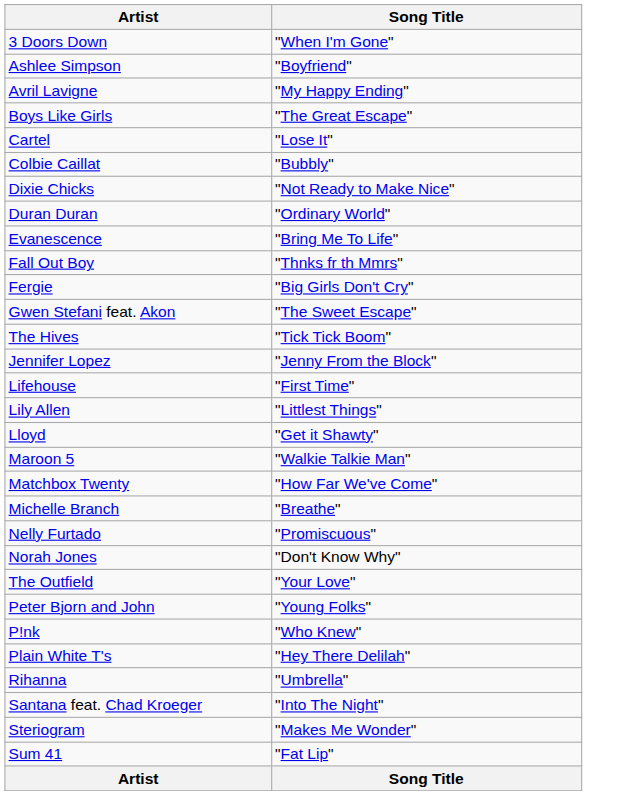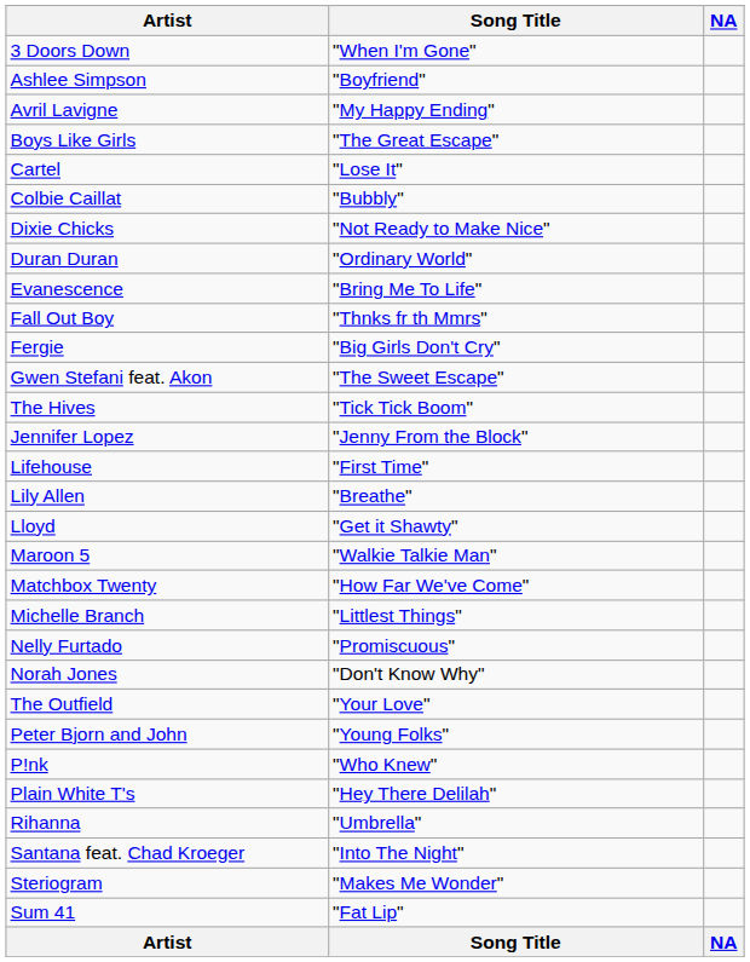 <table class="wikitable sortable" style="font-size:90%; text-align:left; margin: 5px;">
 <tr>
 <th style="width:240px;">Artist</th>
 <th style="width:280px;">Song Title</th>
+<th width=25px><a href='#'>NA</a></th>
 </tr>
 <tr>
 <td><a href='#'>3 Doors Down</a></td>
 <td>"<a href='#'>When I'm Gone</a>"</td>
+<td></td>
 </tr>
 <tr>
 <td><a href='#'>Ashlee Simpson</a></td>
 <td>"<a href='#'>Boyfriend</a>"</td>
+<td></td>
 </tr>
 <tr>
 <td><a href='#'>Avril Lavigne</a></td>
 <td>"<a href='#'>My Happy Ending</a>"</td>
+<td></td>
 </tr>
 <tr>
 <td><a href='#'>Boys Like Girls</a></td>
 <td>"<a href='#'>The Great Escape</a>"</td>
+<td></td>
 </tr>
 <tr>
 <td><a href='#'>Cartel</a></td>
 <td>"<a href='#'>Lose It</a>"</td>
+<td></td>
 </tr>
 <tr>
 <td><a href='#'>Colbie Caillat</a></td>
 <td>"<a href='#'>Bubbly</a>"</td>
+<td></td>
 </tr>
 <tr>
 <td><a href='#'>Dixie Chicks</a></td>
 <td>"<a href='#'>Not Ready to Make Nice</a>"</td>
+<td></td>
 </tr>
 <tr>
 <td><a href='#'>Duran Duran</a></td>
 <td>"<a href='#'>Ordinary World</a>"</td>
+<td></td>
 </tr>
 <tr>
 <td><a href='#'>Evanescence</a></td>
 <td>"<a href='#'>Bring Me To Life</a>"</td>
+<td></td>
 </tr>
 <tr>
 <td><a href='#'>Fall Out Boy</a></td>
 <td>"<a href='#'>Thnks fr th Mmrs</a>"</td>
+<td></td>
 </tr>
 <tr>
 <td><a href='#'>Fergie</a></td>
 <td>"<a href='#'>Big Girls Don't Cry</a>"</td>
+<td></td>
 </tr>
 <tr>
 <td><a href='#'>Gwen Stefani</a> feat. <a href='#'>Akon</a></td>
 <td>"<a href='#'>The Sweet Escape</a>"</td>
+<td></td>
 </tr>
 <tr>
 <td><a href='#'>The Hives</a></td>
 <td>"<a href='#'>Tick Tick Boom</a>"</td>
+<td></td>
 </tr>
 <tr>
 <td><a href='#'>Jennifer Lopez</a></td>
 <td>"<a href='#'>Jenny From the Block</a>"</td>
+<td></td>
 </tr>
 <tr>
 <td><a href='#'>Lifehouse</a></td>
 <td>"<a href='#'>First Time</a>"</td>
+<td></td>
 </tr>
 <tr>
 <td><a href='#'>Lily Allen</a></td>
-<td>"<a href='#'>Littlest Things</a>"</td>
+<td>"<a href='#'>Breathe</a>"</td>
+<td></td>
 </tr>
 <tr>
 <td><a href='#'>Lloyd</a></td>
 <td>"<a href='#'>Get it Shawty</a>"</td>
+<td></td>
 </tr>
 <tr>
 <td><a href='#'>Maroon 5</a></td>
 <td>"<a href='#'>Walkie Talkie Man</a>"</td>
+<td></td>
 </tr>
 <tr>
 <td><a href='#'>Matchbox Twenty</a></td>
 <td>"<a href='#'>How Far We've Come</a>"</td>
+<td></td>
 </tr>
 <tr>
 <td><a href='#'>Michelle Branch</a></td>
-<td>"<a href='#'>Breathe</a>"</td>
+<td>"<a href='#'>Littlest Things</a>"</td>
+<td></td>
 </tr>
 <tr>
 <td><a href='#'>Nelly Furtado</a></td>
 <td>"<a href='#'>Promiscuous</a>"</td>
+<td></td>
 </tr>
 <tr>
 <td><a href='#'>Norah Jones</a></td>
 <td>"Don't Know Why"</td>
+<td></td>
 </tr>
 <tr>
 <td><a href='#'>The Outfield</a></td>
 <td>"<a href='#'>Your Love</a>"</td>
+<td></td>
 </tr>
 <tr>
 <td><a href='#'>Peter Bjorn and John</a></td>
 <td>"<a href='#'>Young Folks</a>"</td>
+<td></td>
 </tr>
 <tr>
 <td><a href='#'>P!nk</a></td>
 <td>"<a href='#'>Who Knew</a>"</td>
+<td></td>
 </tr>
 <tr>
 <td><a href='#'>Plain White T's</a></td>
 <td>"<a href='#'>Hey There Delilah</a>"</td>
+<td></td>
 </tr>
 <tr>
 <td><a href='#'>Rihanna</a></td>
 <td>"<a href='#'>Umbrella</a>"</td>
+<td></td>
 </tr>
 <tr>
 <td><a href='#'>Santana</a> feat. <a href='#'>Chad Kroeger</a></td>
 <td>"<a href='#'>Into The Night</a>"</td>
+<td></td>
 </tr>
 <tr>
 <td><a href='#'>Steriogram</a></td>
 <td>"<a href='#'>Makes Me Wonder</a>"</td>
+<td></td>
 </tr>
 <tr>
 <td><a href='#'>Sum 41</a></td>
 <td>"<a href='#'>Fat Lip</a>"</td>
+<td></td>
 </tr>
 <tr class="sortbottom">
 <th>Artist</th>
 <th>Song Title</th>
+<th><a href='#'>NA</a></th>
 </tr>
 </table>
